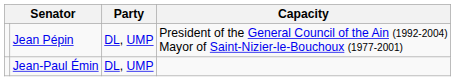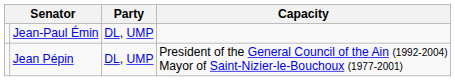 <table class="wikitable">
 <tr>
 <th colspan="2">Senator</th>
 <th>Party</th>
 <th>Capacity</th>
 </tr>
 <tr>
 <td></td>
+<td><a href='#'>Jean-Paul Émin</a></td>
+<td><a href='#'>DL</a>, <a href='#'>UMP</a></td>
+<td></td>
+</tr>
+<tr>
+<td></td>
 <td><a href='#'>Jean Pépin</a></td>
 <td><a href='#'>DL</a>, <a href='#'>UMP</a></td>
 <td>President of the <a href='#'>General Council of the Ain</a> <small>(1992-2004)</small><br>Mayor of <a href='#'>Saint-Nizier-le-Bouchoux</a> <small>(1977-2001)</small></td>
 </tr>
-<tr>
-<td></td>
-<td><a href='#'>Jean-Paul Émin</a></td>
-<td><a href='#'>DL</a>, <a href='#'>UMP</a></td>
-<td></td>
-</tr>
 </table>
